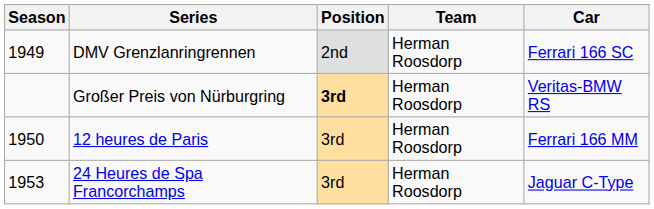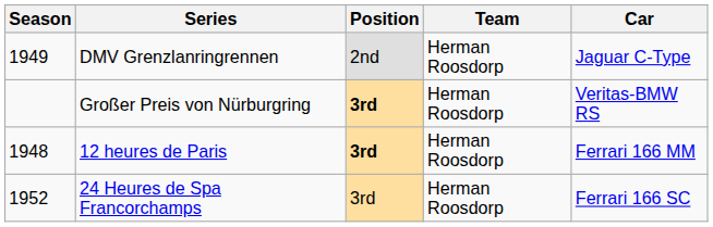 <table class="wikitable" style="font-size: 95%;">
 <tr>
 <th>Season</th>
 <th>Series</th>
 <th>Position</th>
 <th>Team</th>
 <th>Car</th>
 </tr>
 <tr>
 <td>1949</td>
 <td>DMV Grenzlanringrennen  </td>
 <td style="background:#dfdfdf;">2nd</td>
 <td>Herman Roosdorp</td>
-<td><a href='#'>Ferrari 166 SC</a></td>
+<td><a href='#'>Jaguar C-Type</a></td>
 </tr>
 <tr>
 <td></td>
 <td>Großer Preis von Nürburgring  </td>
 <td style="background:#ffdf9f;"><strong>3rd</strong></td>
 <td>Herman Roosdorp</td>
 <td><a href='#'>Veritas-BMW RS</a></td>
 </tr>
 <tr>
-<td>1950</td>
+<td>1948</td>
 <td><a href='#'>12 heures de Paris</a>  </td>
-<td style="background:#ffdf9f;">3rd</td>
+<td style="background:#ffdf9f;"><strong>3rd</strong></td>
 <td>Herman Roosdorp</td>
 <td><a href='#'>Ferrari 166 MM</a></td>
 </tr>
 <tr>
-<td>1953</td>
+<td>1952</td>
 <td><a href='#'>24 Heures de Spa Francorchamps</a>  </td>
 <td style="background:#ffdf9f;">3rd</td>
 <td>Herman Roosdorp</td>
-<td><a href='#'>Jaguar C-Type</a></td>
+<td><a href='#'>Ferrari 166 SC</a></td>
 </tr>
 </table>
